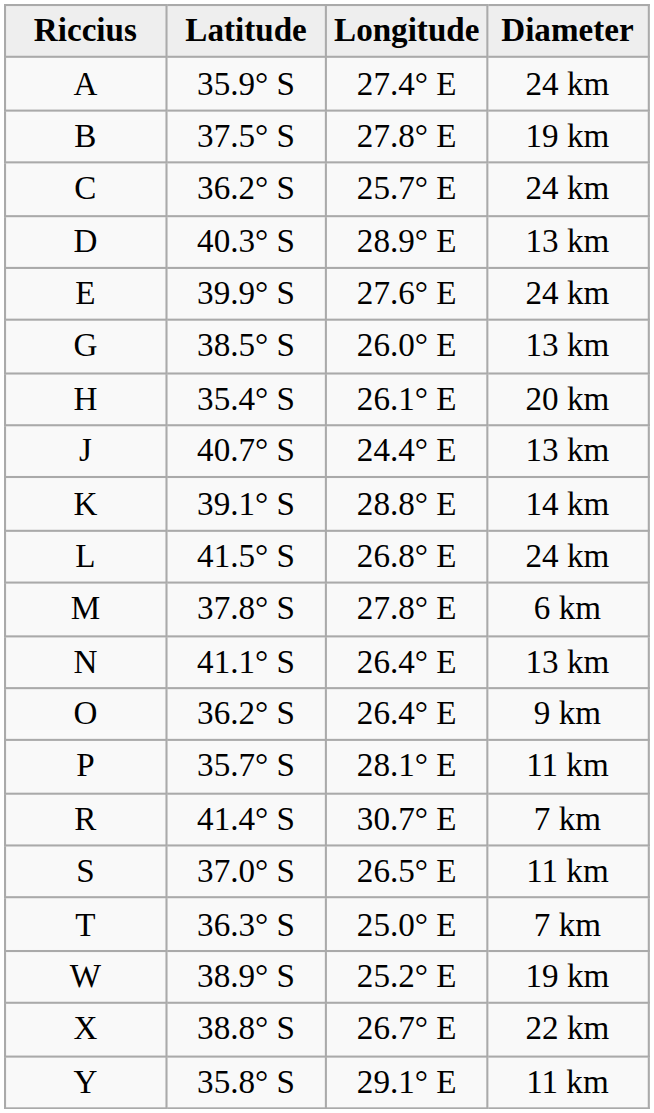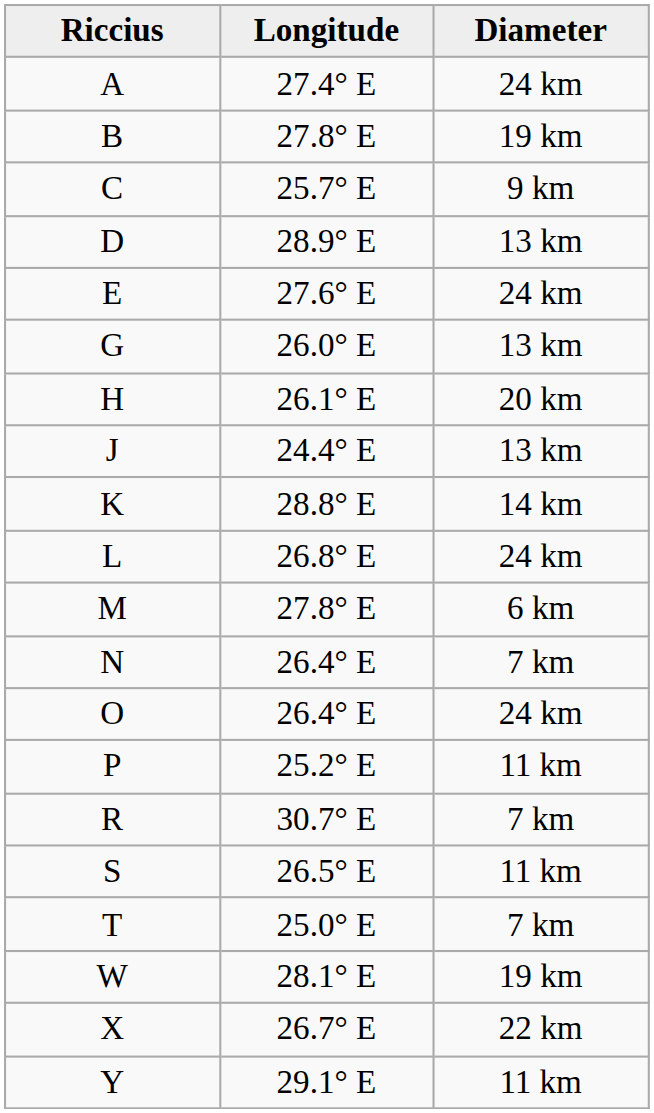 <table class="wikitable">
 <tr>
 <th width="25%" style="background:#eeeeee;">Riccius</th>
-<th width="25%" style="background:#eeeeee;">Latitude</th>
 <th width="25%" style="background:#eeeeee;">Longitude</th>
 <th width="25%" style="background:#eeeeee;">Diameter</th>
 </tr>
 <tr>
 <td align="center">A</td>
-<td align="center">35.9° S</td>
 <td align="center">27.4° E</td>
 <td align="center">24 km</td>
 </tr>
 <tr>
 <td align="center">B</td>
-<td align="center">37.5° S</td>
 <td align="center">27.8° E</td>
 <td align="center">19 km</td>
 </tr>
 <tr>
 <td align="center">C</td>
-<td align="center">36.2° S</td>
 <td align="center">25.7° E</td>
-<td align="center">24 km</td>
+<td align="center">9 km</td>
 </tr>
 <tr>
 <td align="center">D</td>
-<td align="center">40.3° S</td>
 <td align="center">28.9° E</td>
 <td align="center">13 km</td>
 </tr>
 <tr>
 <td align="center">E</td>
-<td align="center">39.9° S</td>
 <td align="center">27.6° E</td>
 <td align="center">24 km</td>
 </tr>
 <tr>
 <td align="center">G</td>
-<td align="center">38.5° S</td>
 <td align="center">26.0° E</td>
 <td align="center">13 km</td>
 </tr>
 <tr>
 <td align="center">H</td>
-<td align="center">35.4° S</td>
 <td align="center">26.1° E</td>
 <td align="center">20 km</td>
 </tr>
 <tr>
 <td align="center">J</td>
-<td align="center">40.7° S</td>
 <td align="center">24.4° E</td>
 <td align="center">13 km</td>
 </tr>
 <tr>
 <td align="center">K</td>
-<td align="center">39.1° S</td>
 <td align="center">28.8° E</td>
 <td align="center">14 km</td>
 </tr>
 <tr>
 <td align="center">L</td>
-<td align="center">41.5° S</td>
 <td align="center">26.8° E</td>
 <td align="center">24 km</td>
 </tr>
 <tr>
 <td align="center">M</td>
-<td align="center">37.8° S</td>
 <td align="center">27.8° E</td>
 <td align="center">6 km</td>
 </tr>
 <tr>
 <td align="center">N</td>
-<td align="center">41.1° S</td>
 <td align="center">26.4° E</td>
-<td align="center">13 km</td>
+<td align="center">7 km</td>
 </tr>
 <tr>
 <td align="center">O</td>
-<td align="center">36.2° S</td>
 <td align="center">26.4° E</td>
-<td align="center">9 km</td>
+<td align="center">24 km</td>
 </tr>
 <tr>
 <td align="center">P</td>
-<td align="center">35.7° S</td>
-<td align="center">28.1° E</td>
+<td align="center">25.2° E</td>
 <td align="center">11 km</td>
 </tr>
 <tr>
 <td align="center">R</td>
-<td align="center">41.4° S</td>
 <td align="center">30.7° E</td>
 <td align="center">7 km</td>
 </tr>
 <tr>
 <td align="center">S</td>
-<td align="center">37.0° S</td>
 <td align="center">26.5° E</td>
 <td align="center">11 km</td>
 </tr>
 <tr>
 <td align="center">T</td>
-<td align="center">36.3° S</td>
 <td align="center">25.0° E</td>
 <td align="center">7 km</td>
 </tr>
 <tr>
 <td align="center">W</td>
-<td align="center">38.9° S</td>
-<td align="center">25.2° E</td>
+<td align="center">28.1° E</td>
 <td align="center">19 km</td>
 </tr>
 <tr>
 <td align="center">X</td>
-<td align="center">38.8° S</td>
 <td align="center">26.7° E</td>
 <td align="center">22 km</td>
 </tr>
 <tr>
 <td align="center">Y</td>
-<td align="center">35.8° S</td>
 <td align="center">29.1° E</td>
 <td align="center">11 km</td>
 </tr>
 </table>
